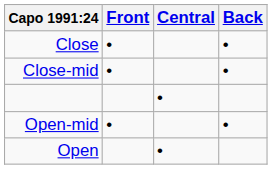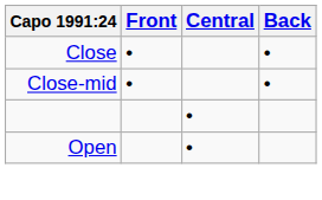 <table class="wikitable">
 <tr>
 <th><small>Capo 1991:24</small></th>
 <th><a href='#'>Front</a></th>
 <th><a href='#'>Central</a></th>
 <th><a href='#'>Back</a></th>
 </tr>
 <tr>
 <td style="text-align: right;"><a href='#'>Close</a></td>
 <td>•</td>
 <td></td>
 <td>•</td>
 </tr>
 <tr>
 <td style="text-align: right;"><a href='#'>Close-mid</a></td>
 <td>•</td>
 <td></td>
 <td>•</td>
 </tr>
 <tr>
 <td></td>
 <td></td>
 <td>•</td>
 <td></td>
 </tr>
 <tr>
-<td style="text-align: right;"><a href='#'>Open-mid</a></td>
-<td>•</td>
-<td></td>
-<td>•</td>
-</tr>
-<tr>
 <td style="text-align: right;"><a href='#'>Open</a></td>
 <td></td>
 <td>•</td>
 <td></td>
 </tr>
 </table>
